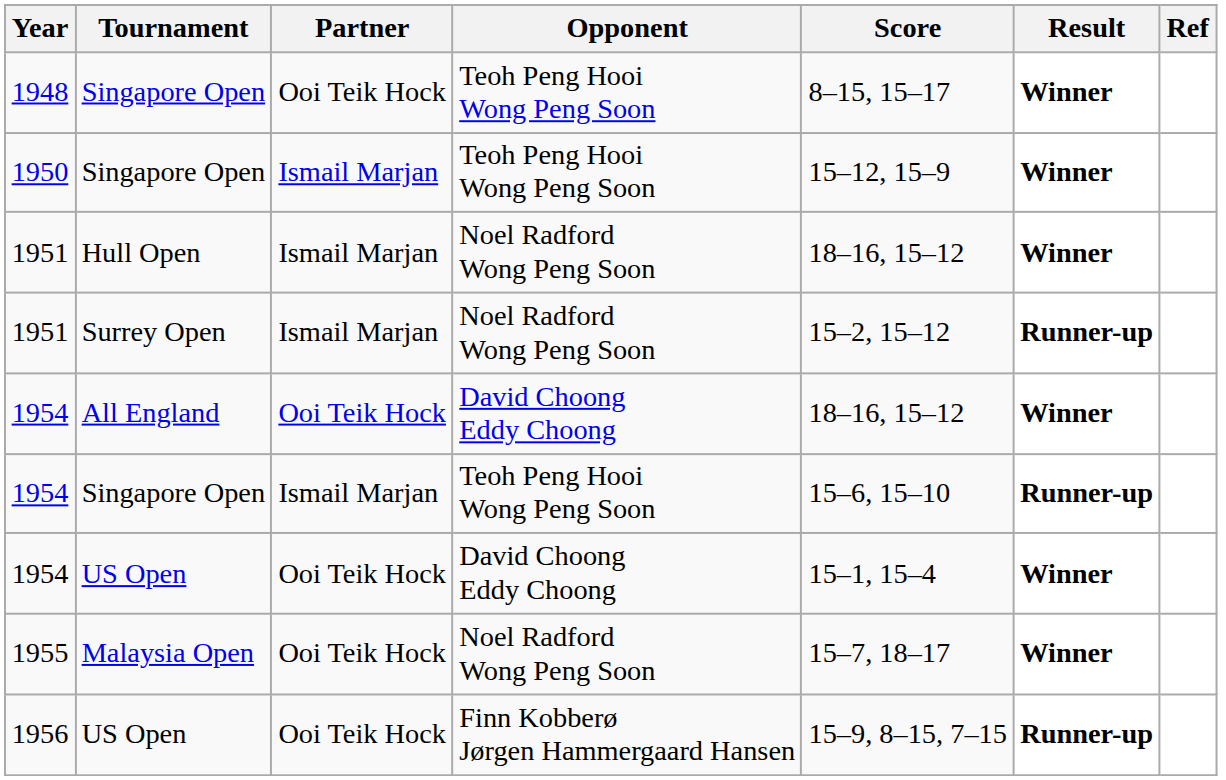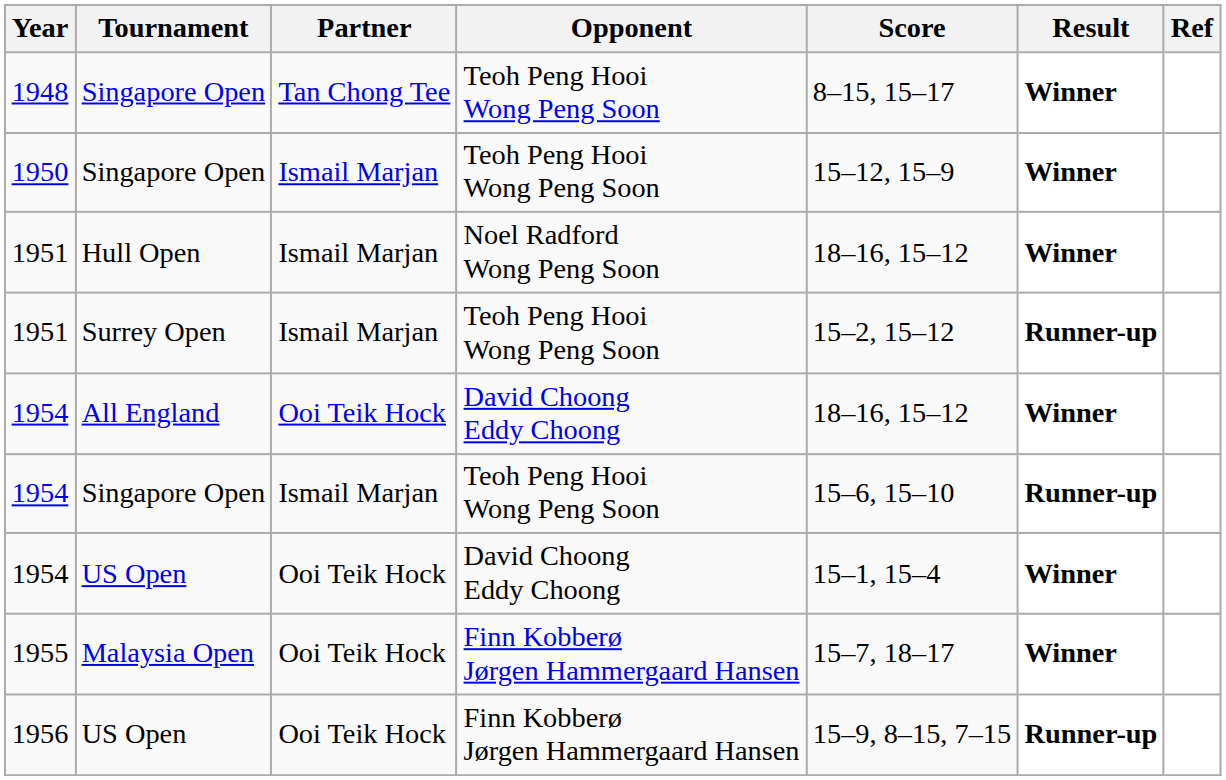 <table class="sortable wikitable" style="font-size: 90%;">
 <tr>
 <th>Year</th>
 <th>Tournament</th>
 <th>Partner</th>
 <th>Opponent</th>
 <th>Score</th>
 <th>Result</th>
 <th>Ref</th>
 </tr>
 <tr>
 <td align="center"><a href='#'>1948</a></td>
 <td><a href='#'>Singapore Open</a></td>
-<td> Ooi Teik Hock</td>
+<td> <a href='#'>Tan Chong Tee</a></td>
 <td> Teoh Peng Hooi<br> <a href='#'>Wong Peng Soon</a></td>
 <td>8–15, 15–17</td>
 <td style="text-align:left; background:white"> <strong>Winner</strong></td>
 <td style="text-align:center; background:white"></td>
 </tr>
 <tr>
 <td align="center"><a href='#'>1950</a></td>
 <td>Singapore Open</td>
 <td> <a href='#'>Ismail Marjan</a></td>
 <td> Teoh Peng Hooi<br> Wong Peng Soon</td>
 <td>15–12, 15–9</td>
 <td style="text-align:left; background:white"> <strong>Winner</strong></td>
 <td style="text-align:center; background:white"></td>
 </tr>
 <tr>
 <td align="center">1951</td>
 <td>Hull Open</td>
 <td> Ismail Marjan</td>
 <td> Noel Radford<br> Wong Peng Soon</td>
 <td>18–16, 15–12</td>
 <td style="text-align:left; background:white"> <strong>Winner</strong></td>
 <td style="text-align:center; background:white"></td>
 </tr>
 <tr>
 <td align="center">1951</td>
 <td>Surrey Open</td>
 <td> Ismail Marjan</td>
-<td> Noel Radford<br> Wong Peng Soon</td>
+<td> Teoh Peng Hooi<br> Wong Peng Soon</td>
 <td>15–2, 15–12</td>
 <td style="text-align:left; background:white"> <strong>Runner-up</strong></td>
 <td style="text-align:center; background:white"></td>
 </tr>
 <tr>
 <td align="center"><a href='#'>1954</a></td>
 <td><a href='#'>All England</a></td>
 <td> <a href='#'>Ooi Teik Hock</a></td>
 <td> <a href='#'>David Choong</a><br> <a href='#'>Eddy Choong</a></td>
 <td>18–16, 15–12</td>
 <td style="text-align:left; background:white"> <strong>Winner</strong></td>
 <td style="text-align:center; background:white"></td>
 </tr>
 <tr>
 <td align="center"><a href='#'>1954</a></td>
 <td>Singapore Open</td>
 <td> Ismail Marjan</td>
 <td> Teoh Peng Hooi<br> Wong Peng Soon</td>
 <td>15–6, 15–10</td>
 <td style="text-align:left; background:white"> <strong>Runner-up</strong></td>
 <td style="text-align:center; background:white"></td>
 </tr>
 <tr>
 <td align="center">1954</td>
 <td><a href='#'>US Open</a></td>
 <td> Ooi Teik Hock</td>
 <td> David Choong<br> Eddy Choong</td>
 <td>15–1, 15–4</td>
 <td style="text-align:left; background:white"> <strong>Winner</strong></td>
 <td style="text-align:center; background:white"></td>
 </tr>
 <tr>
 <td align="center">1955</td>
 <td><a href='#'>Malaysia Open</a></td>
 <td> Ooi Teik Hock</td>
-<td> Noel Radford<br> Wong Peng Soon</td>
+<td> <a href='#'>Finn Kobberø</a><br> <a href='#'>Jørgen Hammergaard Hansen</a></td>
 <td>15–7, 18–17</td>
 <td style="text-align:left; background:white"> <strong>Winner</strong></td>
 <td style="text-align:center; background:white"></td>
 </tr>
 <tr>
 <td align="center">1956</td>
 <td>US Open</td>
 <td> Ooi Teik Hock</td>
 <td> Finn Kobberø<br> Jørgen Hammergaard Hansen</td>
 <td>15–9, 8–15, 7–15</td>
 <td style="text-align:left; background:white"> <strong>Runner-up</strong></td>
 <td style="text-align:center; background:white"></td>
 </tr>
 </table>
